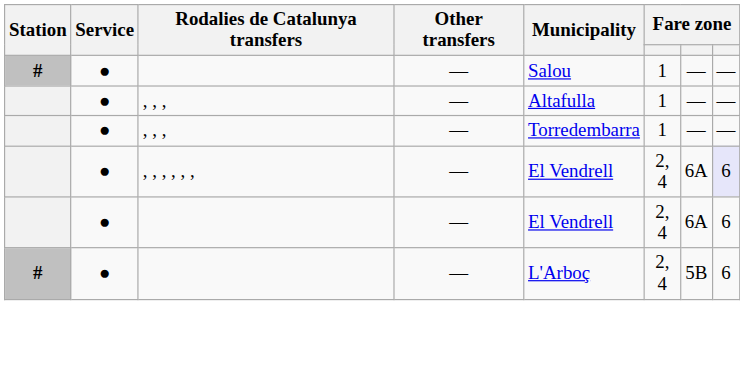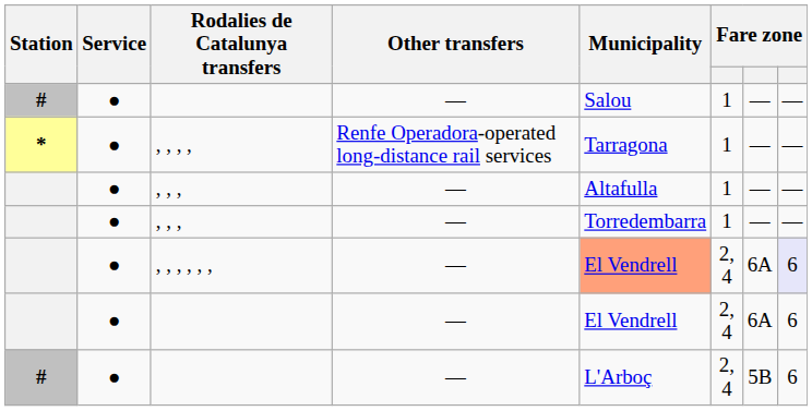 <table class="wikitable sortable plainrowheaders" width="100%">
 <tr>
 <th scope=col rowspan=2>Station</th>
 <th scope=col rowspan=2>Service</th>
 <th scope=col rowspan=2>Rodalies de Catalunya transfers</th>
 <th scope=col rowspan=2>Other transfers</th>
 <th scope=col rowspan=2>Municipality</th>
 <th scope=col colspan=3>Fare zone</th>
 </tr>
 <tr>
 <th scope=col></th>
 <th scope=col></th>
 <th scope=col></th>
 </tr>
 <tr>
 <th scope=row style="background-color:#C0C0C0">#</th>
 <td align=center>●</td>
 <td></td>
 <td align=center>—</td>
 <td><a href='#'>Salou</a></td>
+<td align=center>1</td>
+<td align=center>—</td>
+<td align=center>—</td>
+</tr>
+<tr>
+<th scope=row style="background-color:#FFFF99">*</th>
+<td align=center>●</td>
+<td>, , , ,  </td>
+<td><a href='#'>Renfe Operadora</a>-operated <a href='#'>long-distance rail</a> services</td>
+<td><a href='#'>Tarragona</a></td>
 <td align=center>1</td>
 <td align=center>—</td>
 <td align=center>—</td>
 </tr>
 <tr>
 <th scope=row></th>
 <td align=center>●</td>
 <td>, , , </td>
 <td align=center>—</td>
 <td><a href='#'>Altafulla</a></td>
 <td align=center>1</td>
 <td align=center>—</td>
 <td align=center>—</td>
 </tr>
 <tr>
 <th scope=row></th>
 <td align=center>●</td>
 <td>, , , </td>
 <td align=center>—</td>
 <td><a href='#'>Torredembarra</a></td>
 <td align=center>1</td>
 <td align=center>—</td>
 <td align=center>—</td>
 </tr>
 <tr>
 <th scope=row></th>
 <td align=center>●</td>
 <td>, , , , , , </td>
 <td align=center>—</td>
-<td><a href='#'>El Vendrell</a></td>
+<td style="background: lightsalmon;"><a href='#'>El Vendrell</a></td>
 <td align=center>2, 4</td>
 <td align=center>6A</td>
 <td align=center style="background: lavender;">6</td>
 </tr>
 <tr>
 <th scope=row></th>
 <td align=center>●</td>
 <td></td>
 <td align=center>—</td>
 <td><a href='#'>El Vendrell</a></td>
 <td align=center>2, 4</td>
 <td align=center>6A</td>
 <td align=center>6</td>
 </tr>
 <tr>
 <th scope=row style="background-color:#C0C0C0">#</th>
 <td align=center>●</td>
 <td></td>
 <td align=center>—</td>
 <td><a href='#'>L'Arboç</a></td>
 <td align=center>2, 4</td>
 <td align=center>5B</td>
 <td align=center>6</td>
 </tr>
 </table>
